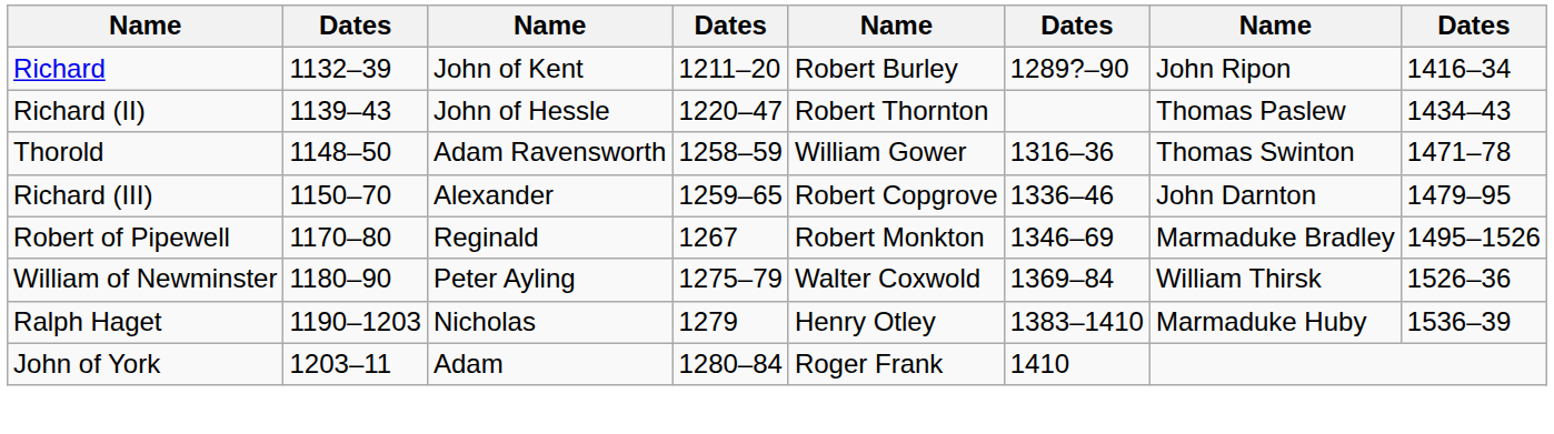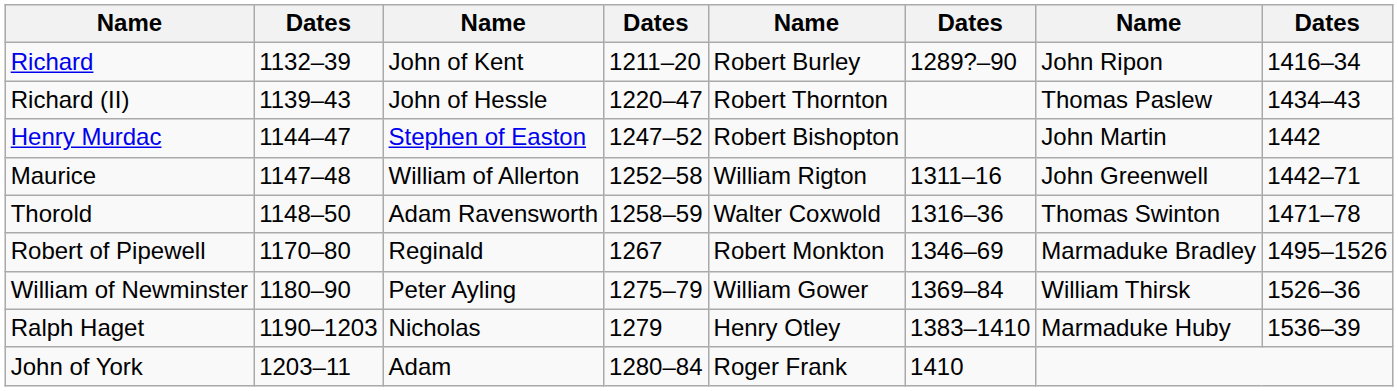 <table class="wikitable" style="margin: 1em auto;">
 <tr>
 <th>Name</th>
 <th>Dates</th>
 <th>Name</th>
 <th>Dates</th>
 <th>Name</th>
 <th>Dates</th>
 <th>Name</th>
 <th>Dates</th>
 </tr>
 <tr>
 <td><a href='#'>Richard</a></td>
 <td>1132–39</td>
 <td>John of Kent</td>
 <td>1211–20</td>
 <td>Robert Burley</td>
 <td>1289?–90</td>
 <td>John Ripon</td>
 <td>1416–34</td>
 </tr>
 <tr>
 <td>Richard (II)</td>
 <td>1139–43</td>
 <td>John of Hessle</td>
 <td>1220–47</td>
 <td>Robert Thornton</td>
 <td></td>
 <td>Thomas Paslew</td>
 <td>1434–43</td>
 </tr>
 <tr>
+<td><a href='#'>Henry Murdac</a></td>
+<td>1144–47</td>
+<td><a href='#'>Stephen of Easton</a></td>
+<td>1247–52</td>
+<td>Robert Bishopton</td>
+<td></td>
+<td>John Martin</td>
+<td>1442</td>
+</tr>
+<tr>
+<td>Maurice</td>
+<td>1147–48</td>
+<td>William of Allerton</td>
+<td>1252–58</td>
+<td>William Rigton</td>
+<td>1311–16</td>
+<td>John Greenwell</td>
+<td>1442–71</td>
+</tr>
+<tr>
 <td>Thorold</td>
 <td>1148–50</td>
 <td>Adam Ravensworth</td>
 <td>1258–59</td>
-<td>William Gower</td>
+<td>Walter Coxwold</td>
 <td>1316–36</td>
 <td>Thomas Swinton</td>
 <td>1471–78</td>
-</tr>
-<tr>
-<td>Richard (III)</td>
-<td>1150–70</td>
-<td>Alexander</td>
-<td>1259–65</td>
-<td>Robert Copgrove</td>
-<td>1336–46</td>
-<td>John Darnton</td>
-<td>1479–95</td>
 </tr>
 <tr>
 <td>Robert of Pipewell</td>
 <td>1170–80</td>
 <td>Reginald</td>
 <td>1267</td>
 <td>Robert Monkton</td>
 <td>1346–69</td>
 <td>Marmaduke Bradley</td>
 <td>1495–1526</td>
 </tr>
 <tr>
 <td>William of Newminster</td>
 <td>1180–90</td>
 <td>Peter Ayling</td>
 <td>1275–79</td>
-<td>Walter Coxwold</td>
+<td>William Gower</td>
 <td>1369–84</td>
 <td>William Thirsk</td>
 <td>1526–36</td>
 </tr>
 <tr>
 <td>Ralph Haget</td>
 <td>1190–1203</td>
 <td>Nicholas</td>
 <td>1279</td>
 <td>Henry Otley</td>
 <td>1383–1410</td>
 <td>Marmaduke Huby</td>
 <td>1536–39</td>
 </tr>
 <tr>
 <td>John of York</td>
 <td>1203–11</td>
 <td>Adam</td>
 <td>1280–84</td>
 <td>Roger Frank</td>
 <td>1410</td>
 <td colspan=2></td>
 </tr>
 </table>
